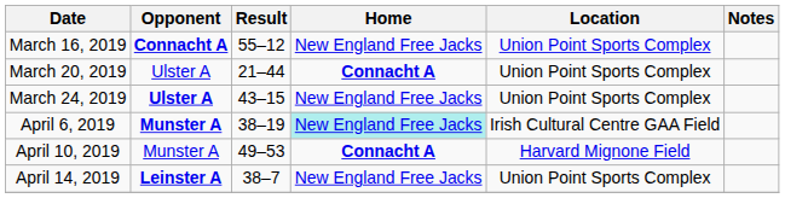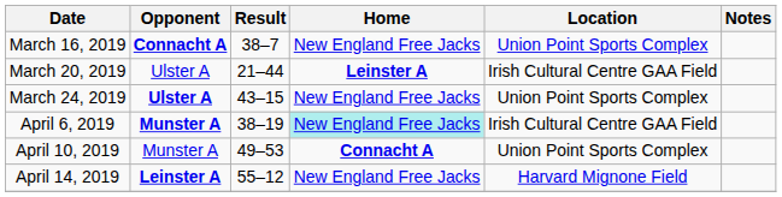 <table class="wikitable align=center">
 <tr>
 <th>Date</th>
 <th>Opponent</th>
 <th>Result</th>
 <th>Home</th>
 <th>Location</th>
 <th>Notes</th>
 </tr>
 <tr align=center>
 <td>March 16, 2019</td>
 <td><strong><a href='#'>Connacht A</a></strong> </td>
-<td>55–12</td>
+<td>38–7</td>
 <td> <a href='#'>New England Free Jacks</a></td>
 <td><a href='#'>Union Point Sports Complex</a></td>
 <td></td>
 </tr>
 <tr align=center>
 <td>March 20, 2019</td>
 <td><a href='#'>Ulster A</a> </td>
 <td>21–44</td>
-<td> <strong><a href='#'>Connacht A</a></strong></td>
-<td>Union Point Sports Complex</td>
+<td> <strong><a href='#'>Leinster A</a></strong></td>
+<td>Irish Cultural Centre GAA Field</td>
 <td></td>
 </tr>
 <tr align=center>
 <td>March 24, 2019</td>
 <td><strong><a href='#'>Ulster A</a></strong> </td>
 <td>43–15</td>
 <td> <a href='#'>New England Free Jacks</a></td>
 <td>Union Point Sports Complex</td>
 <td></td>
 </tr>
 <tr align=center>
 <td>April 6, 2019</td>
 <td><strong><a href='#'>Munster A</a></strong> </td>
 <td>38–19</td>
 <td style="background: paleturquoise;"> <a href='#'>New England Free Jacks</a></td>
 <td>Irish Cultural Centre GAA Field</td>
 <td></td>
 </tr>
 <tr align=center>
 <td>April 10, 2019</td>
 <td><a href='#'>Munster A</a> </td>
 <td>49–53</td>
 <td> <strong><a href='#'>Connacht A</a></strong></td>
-<td><a href='#'>Harvard Mignone Field</a></td>
+<td>Union Point Sports Complex</td>
 <td></td>
 </tr>
 <tr align=center>
 <td>April 14, 2019</td>
 <td><strong><a href='#'>Leinster A</a></strong> </td>
-<td>38–7</td>
+<td>55–12</td>
 <td> <a href='#'>New England Free Jacks</a></td>
-<td>Union Point Sports Complex</td>
+<td><a href='#'>Harvard Mignone Field</a></td>
 <td></td>
 </tr>
 <tr>
 </tr>
 </table>
